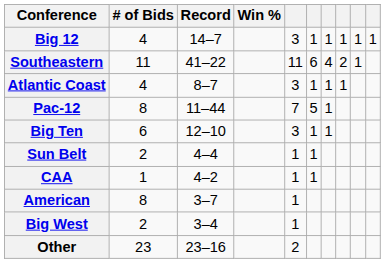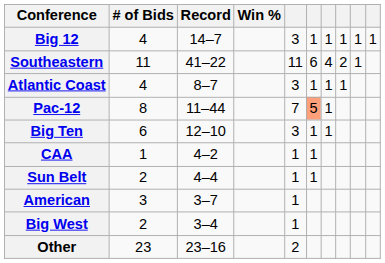 <table class="wikitable sortable plainrowheaders" style="text-align:center">
 <tr>
 <th scope="col">Conference</th>
 <th scope="col"># of Bids</th>
 <th scope="col">Record</th>
 <th scope="col">Win %</th>
 <th scope="col"></th>
 <th scope="col"></th>
 <th scope="col"></th>
 <th scope="col"></th>
 <th scope="col"></th>
 <th scope="col"></th>
 </tr>
 <tr style="text-align:center;">
 <th scope="row"><a href='#'>Big 12</a></th>
 <td>4</td>
 <td>14–7</td>
 <td></td>
 <td>3</td>
 <td>1</td>
 <td>1</td>
 <td>1</td>
 <td>1</td>
 <td>1</td>
 </tr>
 <tr style="text-align:center;">
 <th scope="row"><a href='#'>Southeastern</a></th>
 <td>11</td>
 <td>41–22</td>
 <td></td>
 <td>11</td>
 <td>6</td>
 <td>4</td>
 <td>2</td>
 <td>1</td>
 <td></td>
 </tr>
 <tr style="text-align:center;">
 <th scope="row"><a href='#'>Atlantic Coast</a></th>
 <td>4</td>
 <td>8–7</td>
 <td></td>
 <td>3</td>
 <td>1</td>
 <td>1</td>
 <td>1</td>
 <td></td>
 <td></td>
 </tr>
 <tr style="text-align:center;">
 <th scope="row"><a href='#'>Pac-12</a></th>
 <td>8</td>
 <td>11–44</td>
 <td></td>
 <td>7</td>
-<td>5</td>
+<td style="background: lightsalmon;">5</td>
 <td>1</td>
 <td></td>
 <td></td>
 <td></td>
 </tr>
 <tr style="text-align:center;">
 <th scope="row"><a href='#'>Big Ten</a></th>
 <td>6</td>
 <td>12–10</td>
 <td></td>
 <td>3</td>
 <td>1</td>
 <td>1</td>
 <td></td>
 <td></td>
 <td></td>
 </tr>
 <tr style="text-align:center;">
+<th scope="row"><a href='#'>CAA</a></th>
+<td>1</td>
+<td>4–2</td>
+<td></td>
+<td>1</td>
+<td>1</td>
+<td></td>
+<td></td>
+<td></td>
+<td></td>
+</tr>
+<tr style="text-align:center;">
 <th scope="row"><a href='#'>Sun Belt</a></th>
 <td>2</td>
 <td>4–4</td>
 <td></td>
 <td>1</td>
 <td>1</td>
 <td></td>
 <td></td>
 <td></td>
 <td></td>
 </tr>
 <tr style="text-align:center;">
-<th scope="row"><a href='#'>CAA</a></th>
-<td>1</td>
-<td>4–2</td>
-<td></td>
-<td>1</td>
-<td>1</td>
-<td></td>
-<td></td>
-<td></td>
-<td></td>
-</tr>
-<tr style="text-align:center;">
 <th scope="row"><a href='#'>American</a></th>
-<td>8</td>
+<td>3</td>
 <td>3–7</td>
 <td></td>
 <td>1</td>
 <td></td>
 <td></td>
 <td></td>
 <td></td>
 <td></td>
 </tr>
 <tr style="text-align:center;">
 <th scope="row"><a href='#'>Big West</a></th>
 <td>2</td>
 <td>3–4</td>
 <td></td>
 <td>1</td>
 <td></td>
 <td></td>
 <td></td>
 <td></td>
 <td></td>
 </tr>
 <tr style="text-align:center;">
 <th scope="row">Other</th>
 <td>23</td>
 <td>23–16</td>
 <td></td>
 <td>2</td>
 <td></td>
 <td></td>
 <td></td>
 <td></td>
 <td></td>
 </tr>
 </table>
